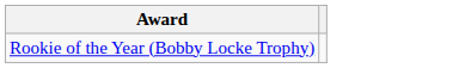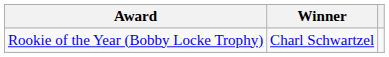 <table class="wikitable">
 <tr>
 <th>Award</th>
+<th>Winner</th>
 <th></th>
 </tr>
 <tr>
 <td><a href='#'>Rookie of the Year (Bobby Locke Trophy)</a></td>
+<td> <a href='#'>Charl Schwartzel</a></td>
 <td></td>
 </tr>
 </table>
